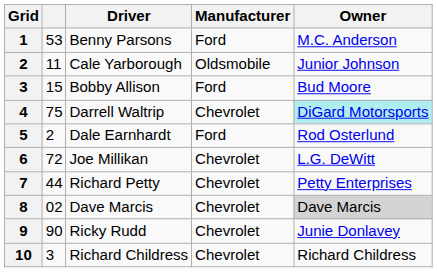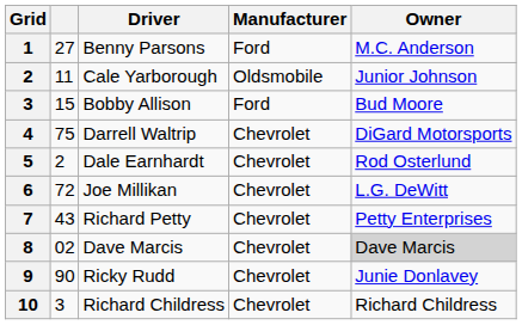 <table class="wikitable">
 <tr>
 <th>Grid</th>
 <th></th>
 <th>Driver</th>
 <th>Manufacturer</th>
 <th>Owner</th>
 </tr>
 <tr>
 <th>1</th>
-<td>53</td>
+<td>27</td>
 <td>Benny Parsons</td>
 <td>Ford</td>
 <td><a href='#'>M.C. Anderson</a></td>
 </tr>
 <tr>
 <th>2</th>
 <td>11</td>
 <td>Cale Yarborough</td>
 <td>Oldsmobile</td>
 <td><a href='#'>Junior Johnson</a></td>
 </tr>
 <tr>
 <th>3</th>
 <td>15</td>
 <td>Bobby Allison</td>
 <td>Ford</td>
 <td><a href='#'>Bud Moore</a></td>
 </tr>
 <tr>
 <th>4</th>
 <td>75</td>
 <td>Darrell Waltrip</td>
 <td>Chevrolet</td>
-<td style="background: paleturquoise;"><a href='#'>DiGard Motorsports</a></td>
+<td><a href='#'>DiGard Motorsports</a></td>
 </tr>
 <tr>
 <th>5</th>
 <td>2</td>
 <td>Dale Earnhardt</td>
-<td>Ford</td>
+<td>Chevrolet</td>
 <td><a href='#'>Rod Osterlund</a></td>
 </tr>
 <tr>
 <th>6</th>
 <td>72</td>
 <td>Joe Millikan</td>
 <td>Chevrolet</td>
 <td><a href='#'>L.G. DeWitt</a></td>
 </tr>
 <tr>
 <th>7</th>
-<td>44</td>
+<td>43</td>
 <td>Richard Petty</td>
 <td>Chevrolet</td>
 <td><a href='#'>Petty Enterprises</a></td>
 </tr>
 <tr>
 <th>8</th>
 <td>02</td>
 <td>Dave Marcis</td>
 <td>Chevrolet</td>
 <td style="background: lightgrey;">Dave Marcis</td>
 </tr>
 <tr>
 <th>9</th>
 <td>90</td>
 <td>Ricky Rudd</td>
 <td>Chevrolet</td>
 <td><a href='#'>Junie Donlavey</a></td>
 </tr>
 <tr>
 <th>10</th>
 <td>3</td>
 <td>Richard Childress</td>
 <td>Chevrolet</td>
 <td>Richard Childress</td>
 </tr>
 </table>
